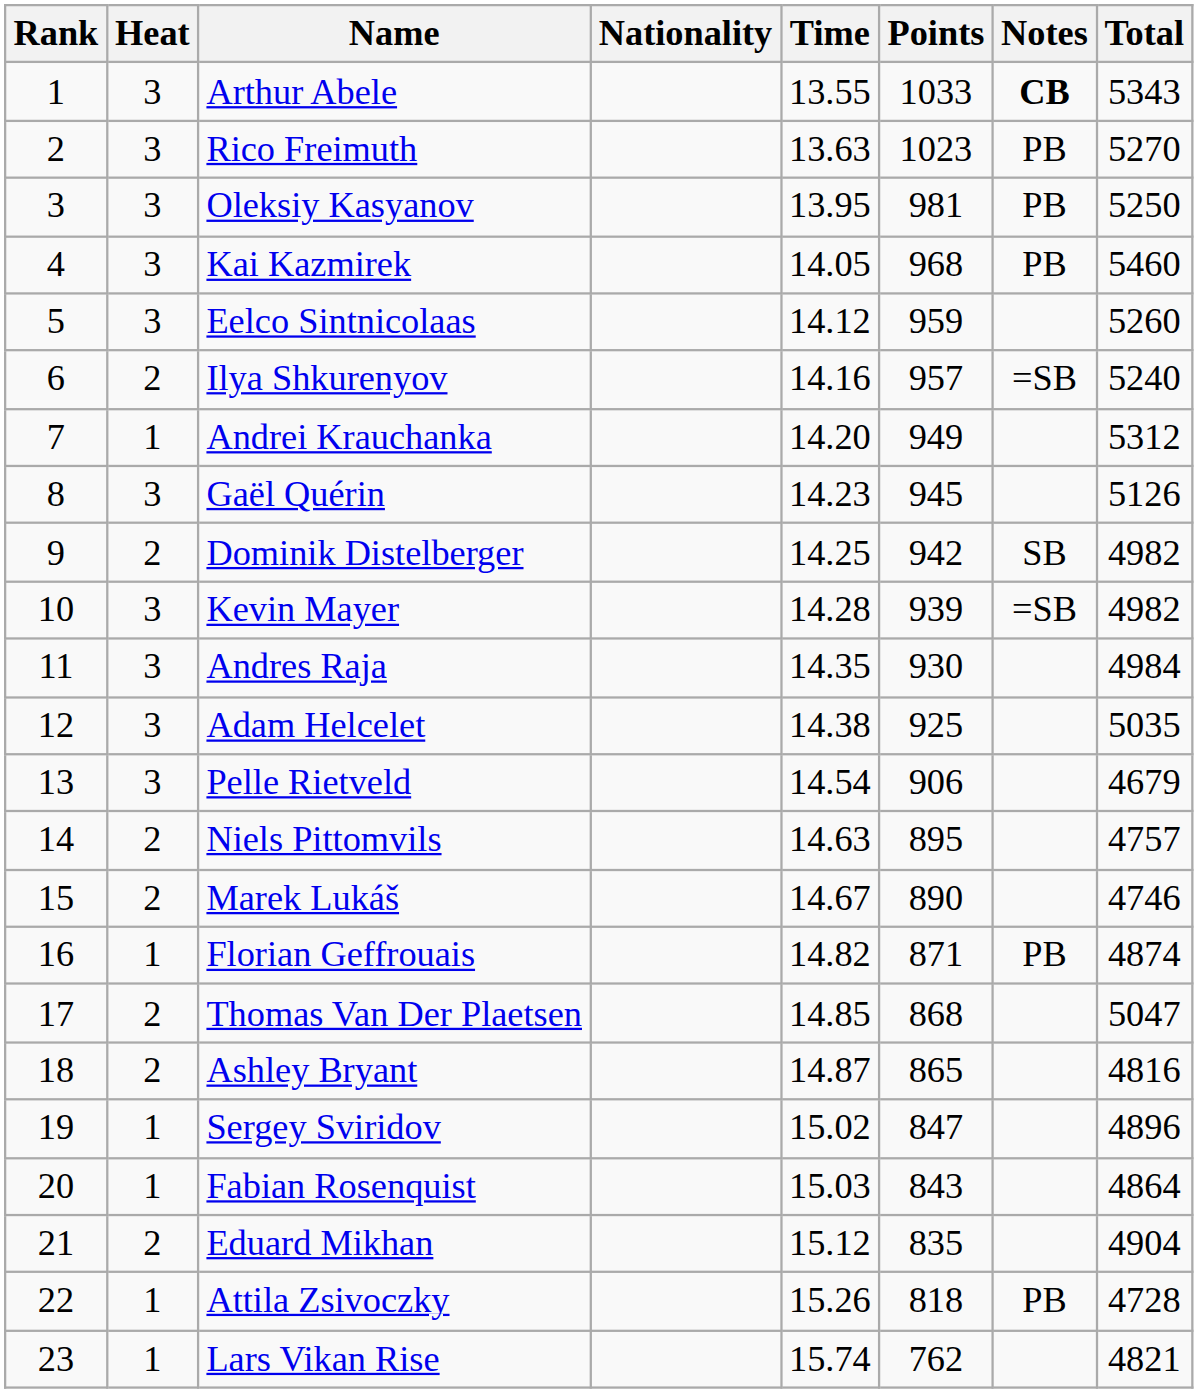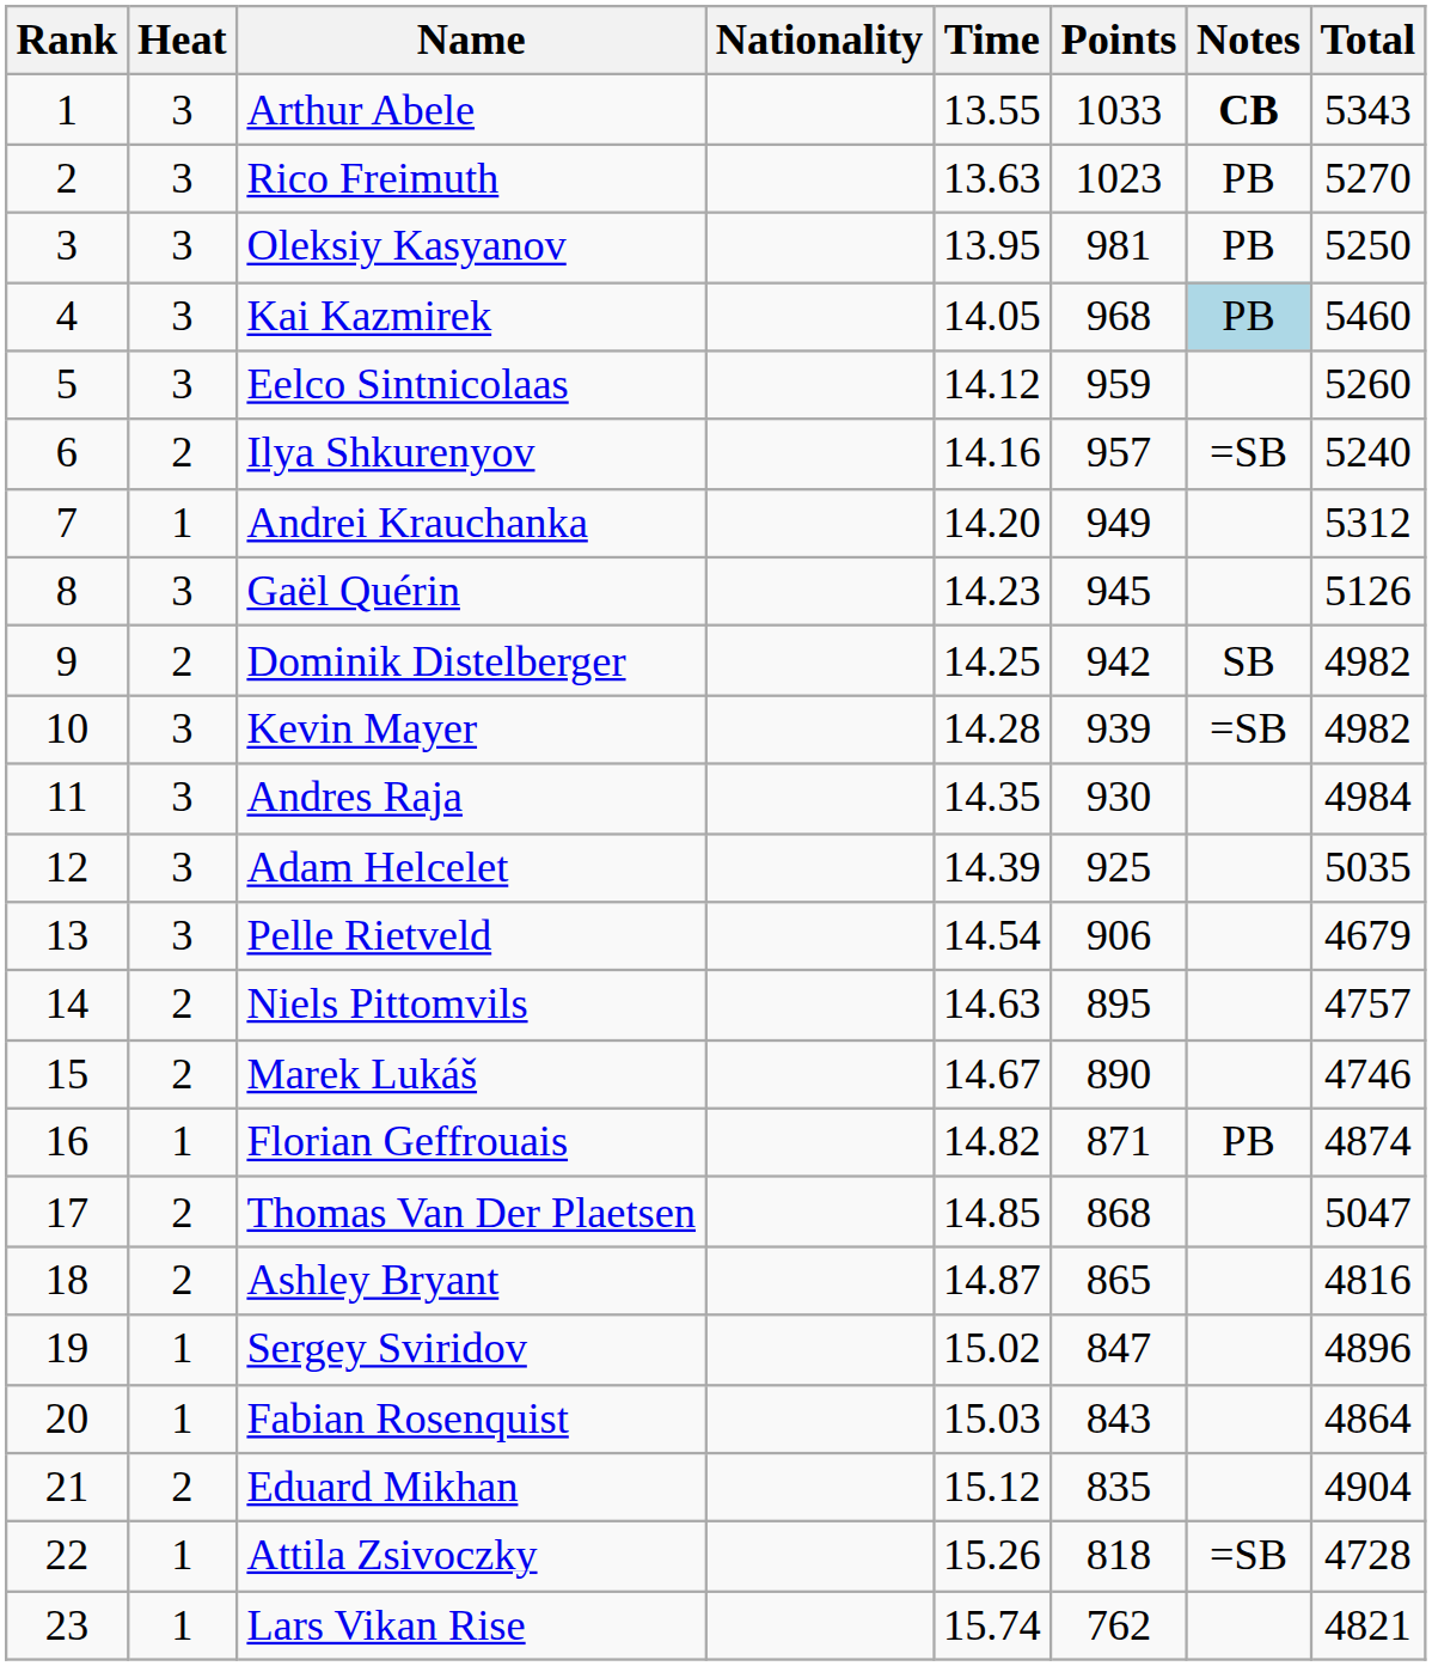 <table class="wikitable sortable" style="text-align:center">
 <tr>
 <th>Rank</th>
 <th>Heat</th>
 <th>Name</th>
 <th>Nationality</th>
 <th>Time</th>
 <th>Points</th>
 <th>Notes</th>
 <th>Total</th>
 </tr>
 <tr>
 <td>1</td>
 <td>3</td>
 <td align="left"><a href='#'>Arthur Abele</a></td>
 <td align=left></td>
 <td>13.55</td>
 <td>1033</td>
 <td><strong>CB</strong></td>
 <td>5343</td>
 </tr>
 <tr>
 <td>2</td>
 <td>3</td>
 <td align="left"><a href='#'>Rico Freimuth</a></td>
 <td align=left></td>
 <td>13.63</td>
 <td>1023</td>
 <td>PB</td>
 <td>5270</td>
 </tr>
 <tr>
 <td>3</td>
 <td>3</td>
 <td align="left"><a href='#'>Oleksiy Kasyanov</a></td>
 <td align=left></td>
 <td>13.95</td>
 <td>981</td>
 <td>PB</td>
 <td>5250</td>
 </tr>
 <tr>
 <td>4</td>
 <td>3</td>
 <td align="left"><a href='#'>Kai Kazmirek</a></td>
 <td align=left></td>
 <td>14.05</td>
 <td>968</td>
-<td>PB</td>
+<td style="background: lightblue;">PB</td>
 <td>5460</td>
 </tr>
 <tr>
 <td>5</td>
 <td>3</td>
 <td align="left"><a href='#'>Eelco Sintnicolaas</a></td>
 <td align=left></td>
 <td>14.12</td>
 <td>959</td>
 <td></td>
 <td>5260</td>
 </tr>
 <tr>
 <td>6</td>
 <td>2</td>
 <td align="left"><a href='#'>Ilya Shkurenyov</a></td>
 <td align=left></td>
 <td>14.16</td>
 <td>957</td>
 <td>=SB</td>
 <td>5240</td>
 </tr>
 <tr>
 <td>7</td>
 <td>1</td>
 <td align="left"><a href='#'>Andrei Krauchanka</a></td>
 <td align=left></td>
 <td>14.20</td>
 <td>949</td>
 <td></td>
 <td>5312</td>
 </tr>
 <tr>
 <td>8</td>
 <td>3</td>
 <td align="left"><a href='#'>Gaël Quérin</a></td>
 <td align=left></td>
 <td>14.23</td>
 <td>945</td>
 <td></td>
 <td>5126</td>
 </tr>
 <tr>
 <td>9</td>
 <td>2</td>
 <td align="left"><a href='#'>Dominik Distelberger</a></td>
 <td align=left></td>
 <td>14.25</td>
 <td>942</td>
 <td>SB</td>
 <td>4982</td>
 </tr>
 <tr>
 <td>10</td>
 <td>3</td>
 <td align="left"><a href='#'>Kevin Mayer</a></td>
 <td align=left></td>
 <td>14.28</td>
 <td>939</td>
 <td>=SB</td>
 <td>4982</td>
 </tr>
 <tr>
 <td>11</td>
 <td>3</td>
 <td align="left"><a href='#'>Andres Raja</a></td>
 <td align=left></td>
 <td>14.35</td>
 <td>930</td>
 <td></td>
 <td>4984</td>
 </tr>
 <tr>
 <td>12</td>
 <td>3</td>
 <td align="left"><a href='#'>Adam Helcelet</a></td>
 <td align=left></td>
-<td>14.38</td>
+<td>14.39</td>
 <td>925</td>
 <td></td>
 <td>5035</td>
 </tr>
 <tr>
 <td>13</td>
 <td>3</td>
 <td align="left"><a href='#'>Pelle Rietveld</a></td>
 <td align=left></td>
 <td>14.54</td>
 <td>906</td>
 <td></td>
 <td>4679</td>
 </tr>
 <tr>
 <td>14</td>
 <td>2</td>
 <td align="left"><a href='#'>Niels Pittomvils</a></td>
 <td align=left></td>
 <td>14.63</td>
 <td>895</td>
 <td></td>
 <td>4757</td>
 </tr>
 <tr>
 <td>15</td>
 <td>2</td>
 <td align="left"><a href='#'>Marek Lukáš</a></td>
 <td align=left></td>
 <td>14.67</td>
 <td>890</td>
 <td></td>
 <td>4746</td>
 </tr>
 <tr>
 <td>16</td>
 <td>1</td>
 <td align="left"><a href='#'>Florian Geffrouais</a></td>
 <td align=left></td>
 <td>14.82</td>
 <td>871</td>
 <td>PB</td>
 <td>4874</td>
 </tr>
 <tr>
 <td>17</td>
 <td>2</td>
 <td align="left"><a href='#'>Thomas Van Der Plaetsen</a></td>
 <td align=left></td>
 <td>14.85</td>
 <td>868</td>
 <td></td>
 <td>5047</td>
 </tr>
 <tr>
 <td>18</td>
 <td>2</td>
 <td align="left"><a href='#'>Ashley Bryant</a></td>
 <td align=left></td>
 <td>14.87</td>
 <td>865</td>
 <td></td>
 <td>4816</td>
 </tr>
 <tr>
 <td>19</td>
 <td>1</td>
 <td align="left"><a href='#'>Sergey Sviridov</a></td>
 <td align=left></td>
 <td>15.02</td>
 <td>847</td>
 <td></td>
 <td>4896</td>
 </tr>
 <tr>
 <td>20</td>
 <td>1</td>
 <td align="left"><a href='#'>Fabian Rosenquist</a></td>
 <td align=left></td>
 <td>15.03</td>
 <td>843</td>
 <td></td>
 <td>4864</td>
 </tr>
 <tr>
 <td>21</td>
 <td>2</td>
 <td align="left"><a href='#'>Eduard Mikhan</a></td>
 <td align=left></td>
 <td>15.12</td>
 <td>835</td>
 <td></td>
 <td>4904</td>
 </tr>
 <tr>
 <td>22</td>
 <td>1</td>
 <td align="left"><a href='#'>Attila Zsivoczky</a></td>
 <td align=left></td>
 <td>15.26</td>
 <td>818</td>
-<td>PB</td>
+<td>=SB</td>
 <td>4728</td>
 </tr>
 <tr>
 <td>23</td>
 <td>1</td>
 <td align="left"><a href='#'>Lars Vikan Rise</a></td>
 <td align=left></td>
 <td>15.74</td>
 <td>762</td>
 <td></td>
 <td>4821</td>
 </tr>
 </table>
